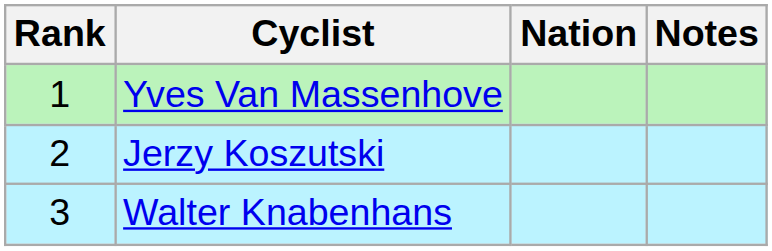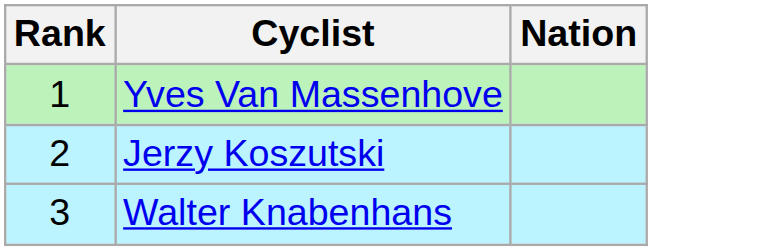 <table class="wikitable sortable" style="text-align:center;">
 <tr>
 <th>Rank</th>
 <th>Cyclist</th>
 <th>Nation</th>
-<th>Notes</th>
 </tr>
 <tr bgcolor=bbf3bb>
 <td>1</td>
 <td align=left><a href='#'>Yves Van Massenhove</a></td>
 <td align=left></td>
-<td></td>
 </tr>
 <tr bgcolor=bbf3ff>
 <td>2</td>
 <td align=left><a href='#'>Jerzy Koszutski</a></td>
 <td align=left></td>
-<td></td>
 </tr>
 <tr bgcolor=bbf3ff>
 <td>3</td>
 <td align=left><a href='#'>Walter Knabenhans</a></td>
 <td align=left></td>
-<td></td>
 </tr>
 </table>
